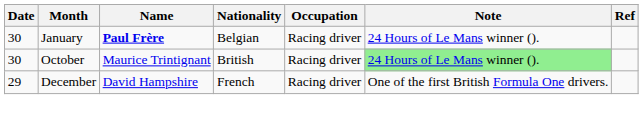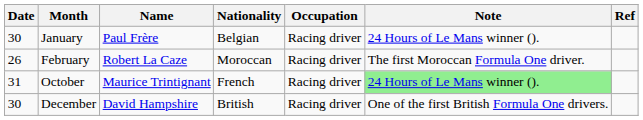 <table class="wikitable" style="font-size:85%;">
 <tr>
 <th>Date</th>
 <th>Month</th>
 <th>Name</th>
 <th>Nationality</th>
 <th>Occupation</th>
 <th>Note</th>
 <th>Ref</th>
 </tr>
 <tr>
 <td>30</td>
 <td>January</td>
-<td><strong><a href='#'>Paul Frère</a></strong></td>
+<td><a href='#'>Paul Frère</a></td>
 <td>Belgian</td>
 <td>Racing driver</td>
 <td><a href='#'>24 Hours of Le Mans</a> winner ().</td>
 <td></td>
 </tr>
 <tr>
-<td>30</td>
+<td>26</td>
+<td>February</td>
+<td><a href='#'>Robert La Caze</a></td>
+<td>Moroccan</td>
+<td>Racing driver</td>
+<td>The first Moroccan <a href='#'>Formula One</a> driver.</td>
+<td></td>
+</tr>
+<tr>
+<td>31</td>
 <td>October</td>
 <td><a href='#'>Maurice Trintignant</a></td>
-<td>British</td>
+<td>French</td>
 <td>Racing driver</td>
 <td style="background: lightgreen;"><a href='#'>24 Hours of Le Mans</a> winner ().</td>
 <td></td>
 </tr>
 <tr>
-<td>29</td>
+<td>30</td>
 <td>December</td>
 <td><a href='#'>David Hampshire</a></td>
-<td>French</td>
+<td>British</td>
 <td>Racing driver</td>
 <td>One of the first British <a href='#'>Formula One</a> drivers.</td>
 <td></td>
 </tr>
 </table>
